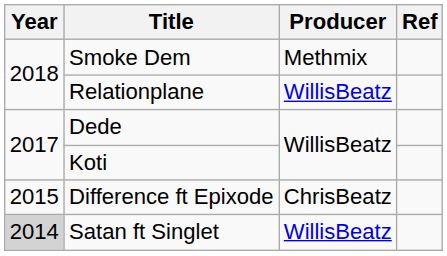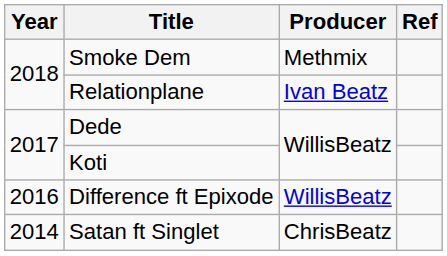 <table class="wikitable">
 <tr>
 <th>Year</th>
 <th>Title</th>
 <th>Producer</th>
 <th>Ref</th>
 </tr>
 <tr>
 <td rowspan="2">2018</td>
 <td>Smoke Dem</td>
 <td>Methmix</td>
 <td></td>
 </tr>
 <tr>
 <td>Relationplane</td>
-<td><a href='#'>WillisBeatz</a></td>
+<td><a href='#'>Ivan Beatz</a></td>
 <td></td>
 </tr>
 <tr>
 <td rowspan="2">2017</td>
 <td>Dede</td>
 <td rowspan="2">WillisBeatz</td>
 <td></td>
 </tr>
 <tr>
 <td>Koti</td>
 <td></td>
 </tr>
 <tr>
-<td>2015</td>
+<td>2016</td>
 <td>Difference ft Epixode</td>
+<td><a href='#'>WillisBeatz</a></td>
+<td></td>
+</tr>
+<tr>
+<td>2014</td>
+<td>Satan ft Singlet</td>
 <td>ChrisBeatz</td>
 <td></td>
 </tr>
-<tr>
-<td style="background: lightgrey;">2014</td>
-<td>Satan ft Singlet</td>
-<td><a href='#'>WillisBeatz</a></td>
-<td></td>
-</tr>
 </table>
